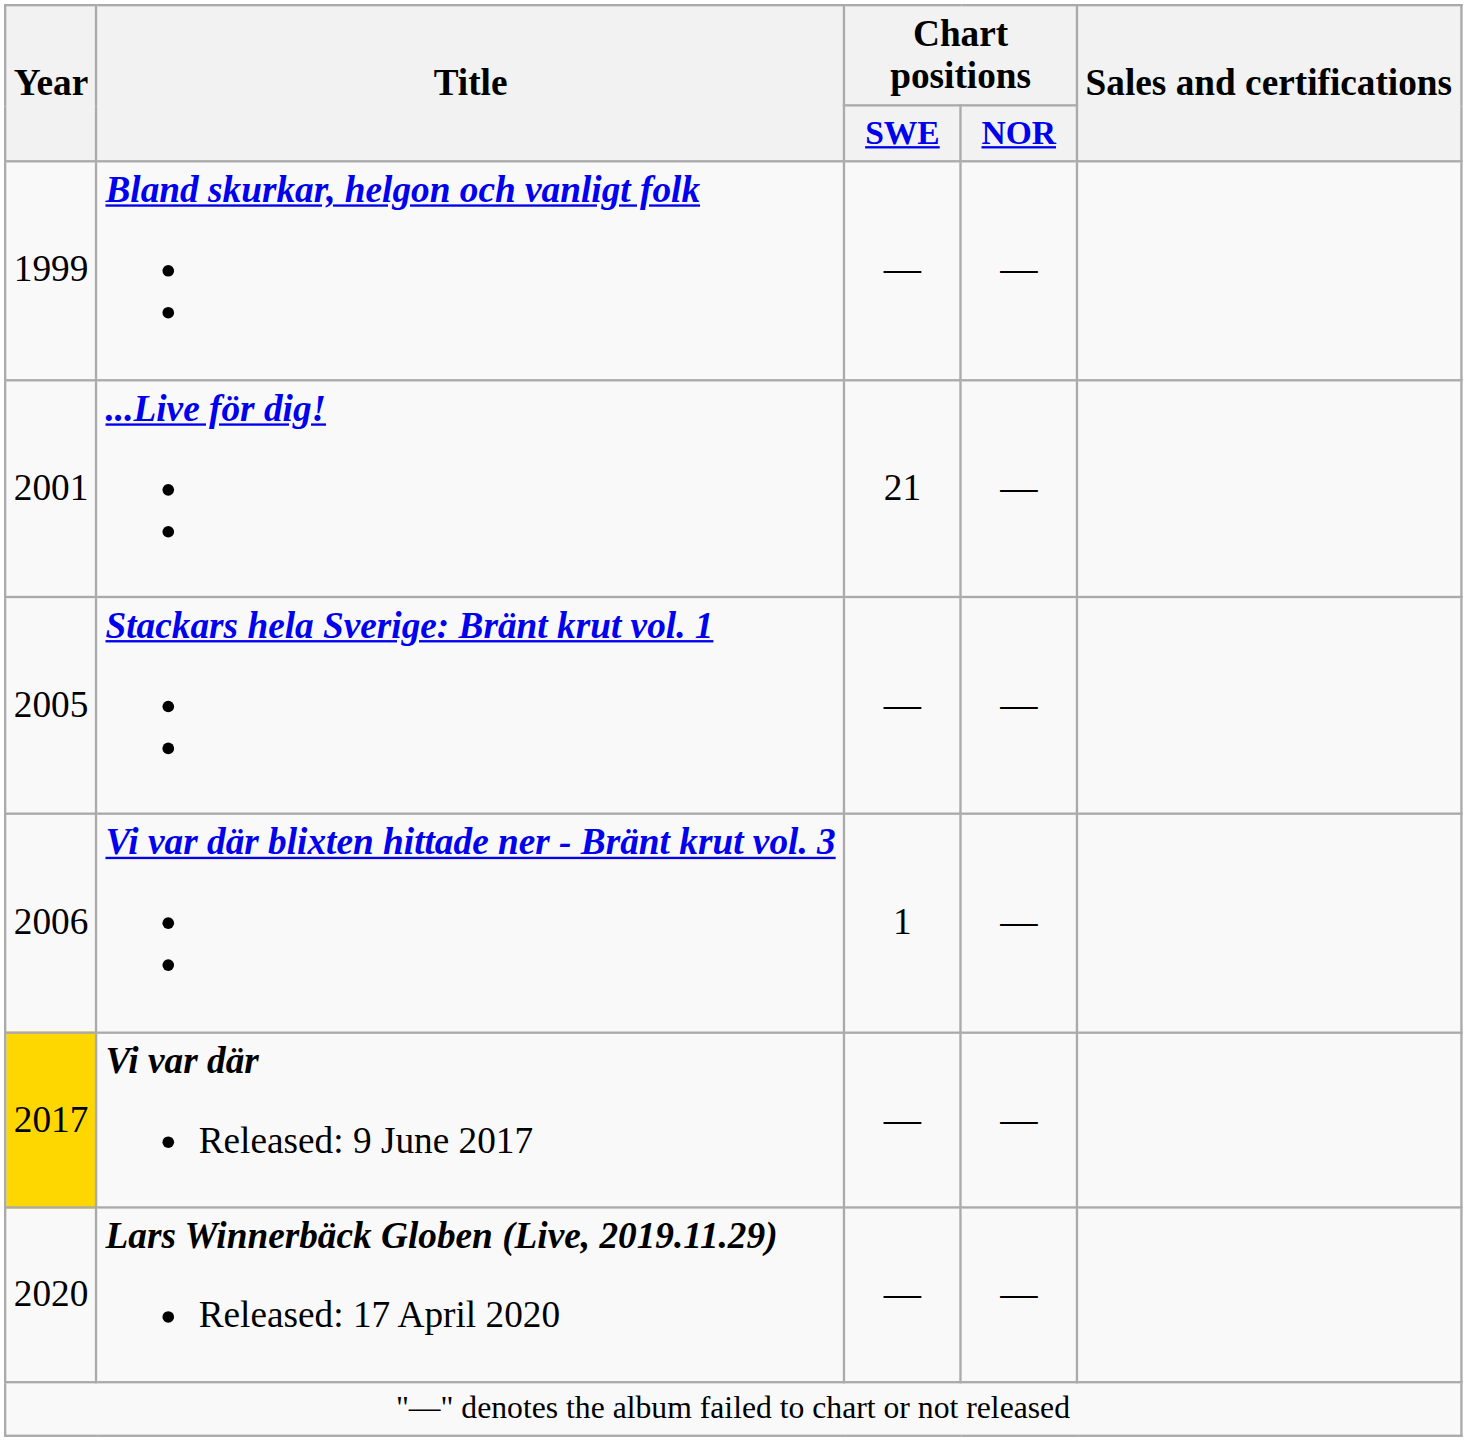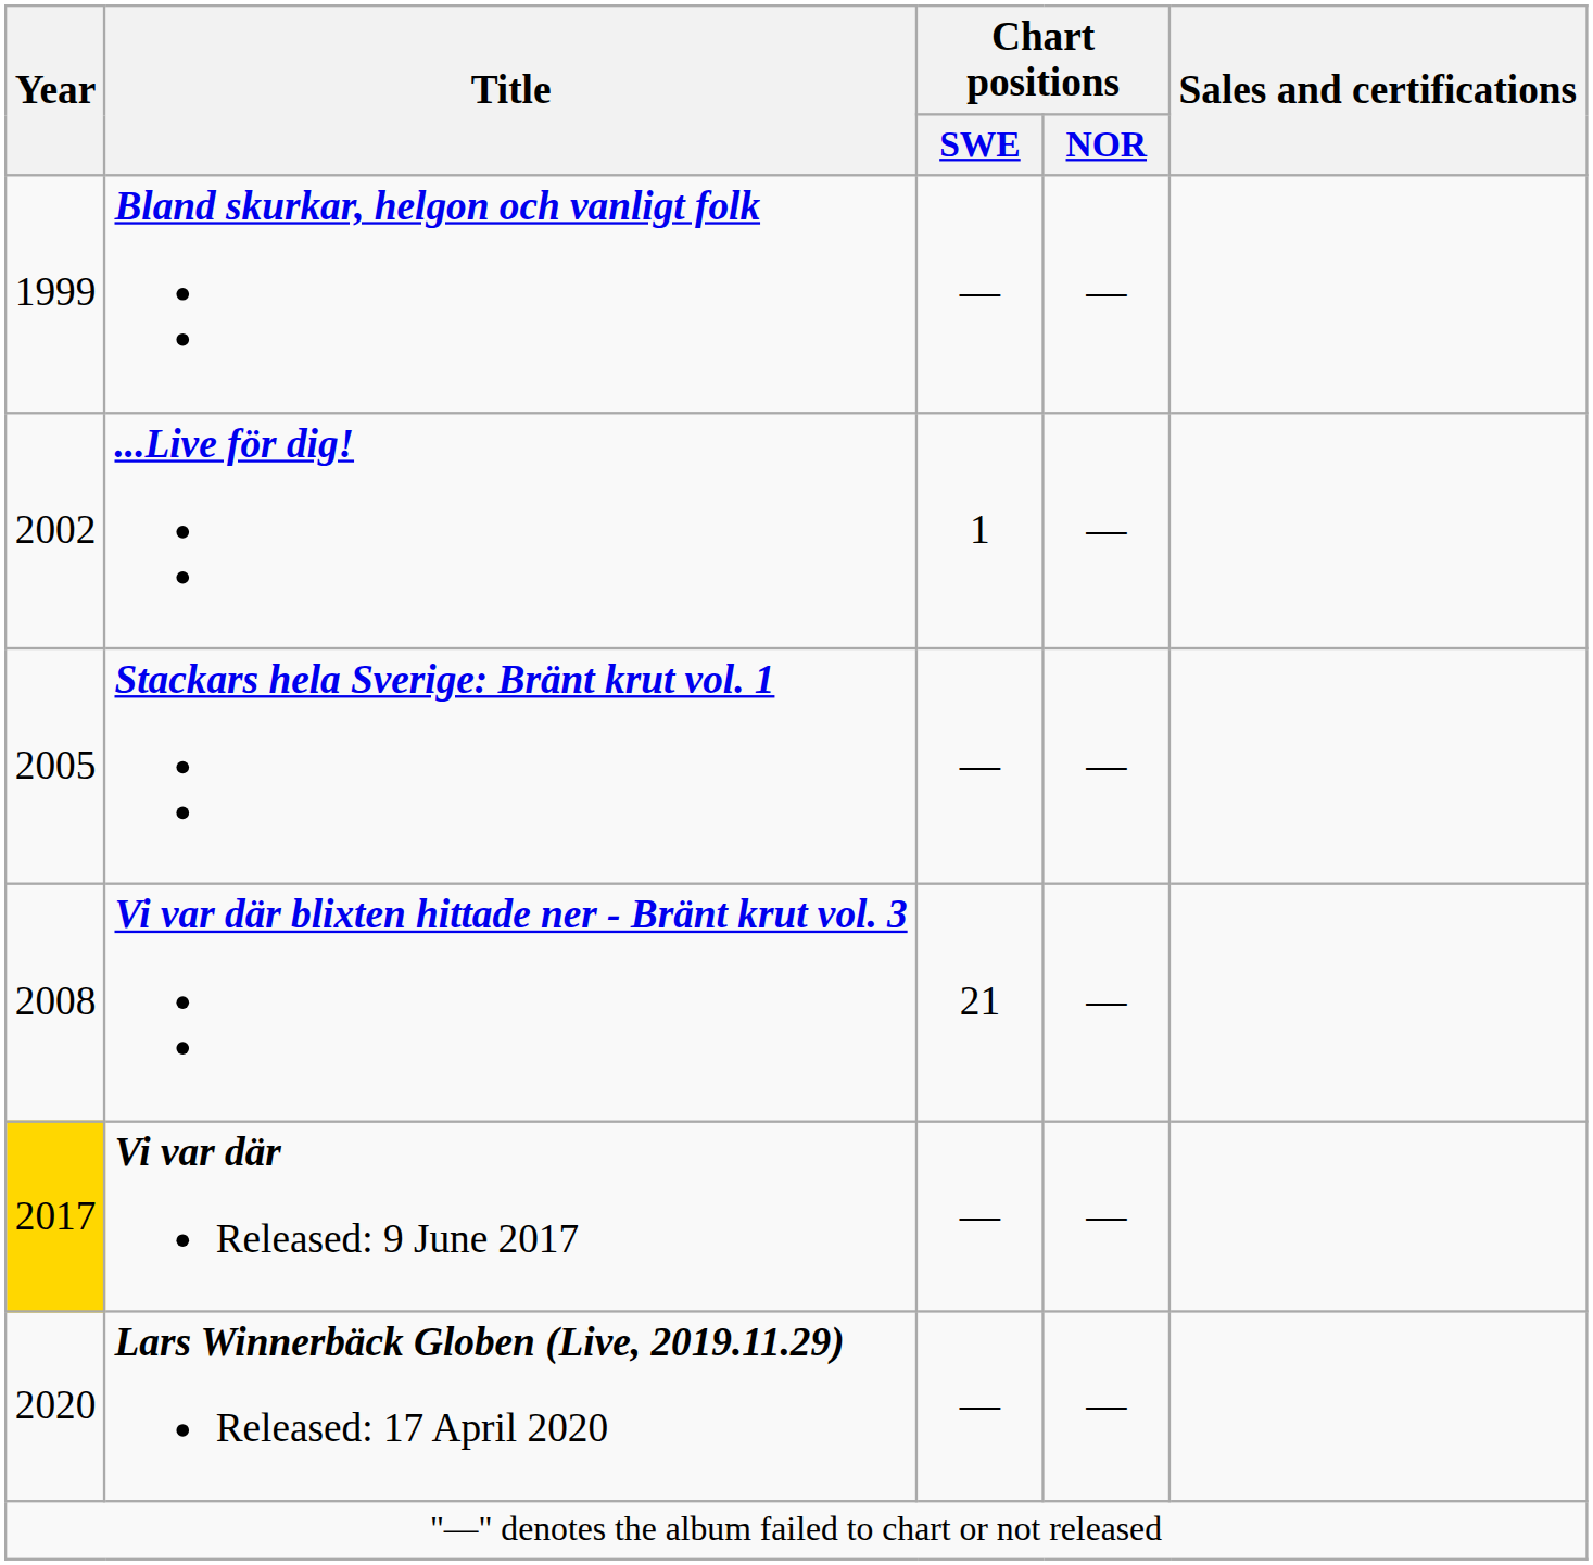 <table class="wikitable">
 <tr>
 <th rowspan="2">Year</th>
 <th rowspan="2">Title</th>
 <th colspan="2">Chart positions</th>
 <th rowspan="2">Sales and certifications</th>
 </tr>
 <tr style="font-size:90%">
 <th style="width:3em;"><a href='#'>SWE</a><br></th>
 <th style="width:3em;"><a href='#'>NOR</a><br></th>
 </tr>
 <tr>
 <td>1999</td>
 <td align="left"><strong><em><a href='#'>Bland skurkar, helgon och vanligt folk</a></em></strong><br><ul><li></li><li></li></ul></td>
 <td align="center">—</td>
 <td align="center">—</td>
 <td align="left"></td>
 </tr>
 <tr>
-<td>2001</td>
+<td>2002</td>
 <td align="left"><strong><em><a href='#'>...Live för dig!</a></em></strong><br><ul><li></li><li></li></ul></td>
-<td align="center">21</td>
+<td align="center">1</td>
 <td align="center">—</td>
 <td align="left"></td>
 </tr>
 <tr>
 <td>2005</td>
 <td align="left"><strong><em><a href='#'>Stackars hela Sverige: Bränt krut vol. 1</a></em></strong><br><ul><li></li><li></li></ul></td>
 <td align="center">—</td>
 <td align="center">—</td>
 <td align="left"></td>
 </tr>
 <tr>
-<td>2006</td>
+<td>2008</td>
 <td align="left"><strong><em><a href='#'>Vi var där blixten hittade ner - Bränt krut vol. 3</a></em></strong><br><ul><li></li><li></li></ul></td>
-<td align="center">1</td>
+<td align="center">21</td>
 <td align="center">—</td>
 <td align="left"></td>
 </tr>
 <tr>
 <td style="background: gold;">2017</td>
 <td align="left"><strong><em>Vi var där</em></strong><br><ul><li>Released: 9 June 2017</li></ul></td>
 <td align="center">—</td>
 <td align="center">—</td>
 <td align="left"></td>
 </tr>
 <tr>
 <td>2020</td>
 <td align="left"><strong><em>Lars Winnerbäck Globen (Live, 2019.11.29)</em></strong><br><ul><li>Released: 17 April 2020</li></ul></td>
 <td align="center">—</td>
 <td align="center">—</td>
 <td align="left"></td>
 </tr>
 <tr>
 <td align="center" colspan="20" style="font-size:85%">"—" denotes the album failed to chart or not released</td>
 </tr>
 </table>
